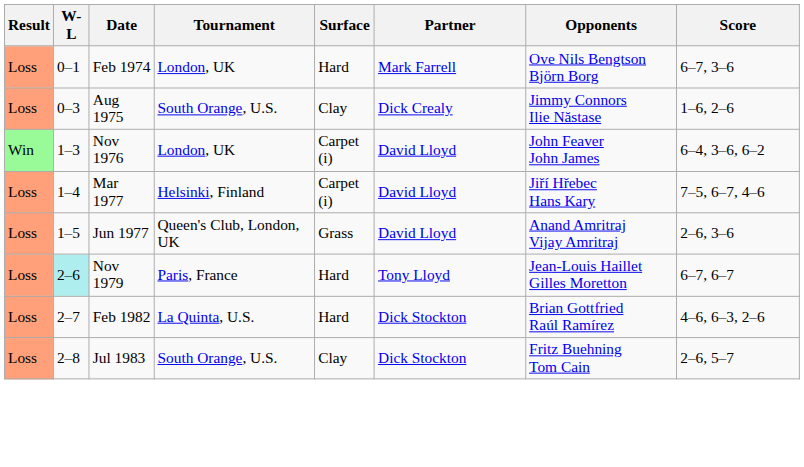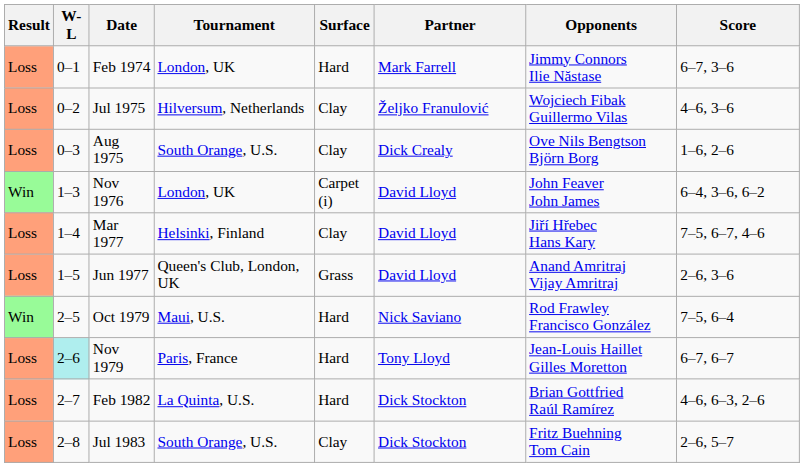 <table class="sortable wikitable">
 <tr>
 <th>Result</th>
 <th style="width:30px" class="unsortable">W-L</th>
 <th style="width:60px">Date</th>
 <th style="width:160px">Tournament</th>
 <th style="width:55px">Surface</th>
 <th style="width:150px">Partner</th>
 <th style="width:150px">Opponents</th>
 <th style="width:120px" class="unsortable">Score</th>
 </tr>
 <tr>
 <td style="background:#ffa07a;">Loss</td>
 <td>0–1</td>
 <td>Feb 1974</td>
 <td><a href='#'>London</a>, UK</td>
 <td>Hard</td>
 <td> <a href='#'>Mark Farrell</a></td>
-<td> <a href='#'>Ove Nils Bengtson</a><br> <a href='#'>Björn Borg</a></td>
+<td> <a href='#'>Jimmy Connors</a> <br>  <a href='#'>Ilie Năstase</a></td>
 <td>6–7, 3–6</td>
+</tr>
+<tr>
+<td style="background:#ffa07a;">Loss</td>
+<td>0–2</td>
+<td>Jul 1975</td>
+<td><a href='#'>Hilversum</a>, Netherlands</td>
+<td>Clay</td>
+<td> <a href='#'>Željko Franulović</a></td>
+<td> <a href='#'>Wojciech Fibak</a> <br>  <a href='#'>Guillermo Vilas</a></td>
+<td>4–6, 3–6</td>
 </tr>
 <tr>
 <td style="background:#ffa07a;">Loss</td>
 <td>0–3</td>
 <td>Aug 1975</td>
 <td><a href='#'>South Orange</a>, U.S.</td>
 <td>Clay</td>
 <td> <a href='#'>Dick Crealy</a></td>
-<td> <a href='#'>Jimmy Connors</a> <br>  <a href='#'>Ilie Năstase</a></td>
+<td> <a href='#'>Ove Nils Bengtson</a><br> <a href='#'>Björn Borg</a></td>
 <td>1–6, 2–6</td>
 </tr>
 <tr>
 <td style="background:#98fb98;">Win</td>
 <td>1–3</td>
 <td>Nov 1976</td>
 <td><a href='#'>London</a>, UK</td>
 <td>Carpet (i)</td>
 <td> <a href='#'>David Lloyd</a></td>
 <td> <a href='#'>John Feaver</a> <br>  <a href='#'>John James</a></td>
 <td>6–4, 3–6, 6–2</td>
 </tr>
 <tr>
 <td style="background:#ffa07a;">Loss</td>
 <td>1–4</td>
 <td>Mar 1977</td>
 <td><a href='#'>Helsinki</a>, Finland</td>
-<td>Carpet (i)</td>
+<td>Clay</td>
 <td> <a href='#'>David Lloyd</a></td>
 <td> <a href='#'>Jiří Hřebec</a> <br>  <a href='#'>Hans Kary</a></td>
 <td>7–5, 6–7, 4–6</td>
 </tr>
 <tr>
 <td style="background:#ffa07a;">Loss</td>
 <td>1–5</td>
 <td>Jun 1977</td>
 <td>Queen's Club, London, UK</td>
 <td>Grass</td>
 <td> <a href='#'>David Lloyd</a></td>
 <td> <a href='#'>Anand Amritraj</a> <br>  <a href='#'>Vijay Amritraj</a></td>
 <td>2–6, 3–6</td>
+</tr>
+<tr>
+<td style="background:#98fb98;">Win</td>
+<td>2–5</td>
+<td>Oct 1979</td>
+<td><a href='#'>Maui</a>, U.S.</td>
+<td>Hard</td>
+<td> <a href='#'>Nick Saviano</a></td>
+<td> <a href='#'>Rod Frawley</a> <br>  <a href='#'>Francisco González</a></td>
+<td>7–5, 6–4</td>
 </tr>
 <tr>
 <td style="background:#ffa07a;">Loss</td>
 <td style="background: paleturquoise;">2–6</td>
 <td>Nov 1979</td>
 <td><a href='#'>Paris</a>, France</td>
 <td>Hard</td>
 <td> <a href='#'>Tony Lloyd</a></td>
 <td> <a href='#'>Jean-Louis Haillet</a><br> <a href='#'>Gilles Moretton</a></td>
 <td>6–7, 6–7</td>
 </tr>
 <tr>
 <td style="background:#ffa07a;">Loss</td>
 <td>2–7</td>
 <td>Feb 1982</td>
 <td><a href='#'>La Quinta</a>, U.S.</td>
 <td>Hard</td>
 <td> <a href='#'>Dick Stockton</a></td>
 <td> <a href='#'>Brian Gottfried</a> <br>  <a href='#'>Raúl Ramírez</a></td>
 <td>4–6, 6–3, 2–6</td>
 </tr>
 <tr>
 <td style="background:#ffa07a;">Loss</td>
 <td>2–8</td>
 <td>Jul 1983</td>
 <td><a href='#'>South Orange</a>, U.S.</td>
 <td>Clay</td>
 <td> <a href='#'>Dick Stockton</a></td>
 <td> <a href='#'>Fritz Buehning</a> <br>  <a href='#'>Tom Cain</a></td>
 <td>2–6, 5–7</td>
 </tr>
 </table>
